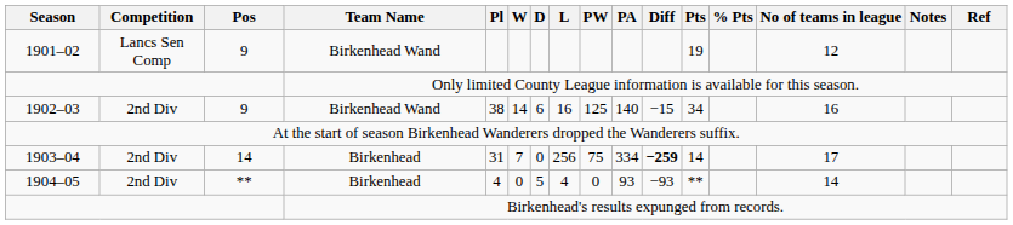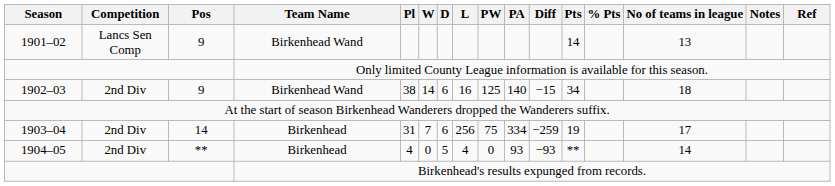 <table class="wikitable" style="text-align:center;">
 <tr>
 <th width=90 abbr="season">Season</th>
 <th width=100 abbr="Competition">Competition</th>
 <th width=75 abbr="Position">Pos</th>
 <th width=200 abbr="Club">Team Name</th>
 <th width 50 abbr="Pl">Pl</th>
 <th width 50 abbr="W">W</th>
 <th width 50 abbr="D">D</th>
 <th width 50 abbr="L">L</th>
 <th width 60 abbr="PF">PW</th>
 <th width 60 abbr="PA">PA</th>
 <th width 100 abbr="Diff">Diff</th>
 <th width 60 abbr="Pts">Pts</th>
 <th width 100 abbr="%">% Pts</th>
 <th width 100 abbr="No of Teams">No of teams in league</th>
 <th width=40 abbr="Notes">Notes</th>
 <th width=50 abbr="Ref">Ref</th>
 </tr>
 <tr>
 <td>1901–02</td>
 <td>Lancs Sen Comp</td>
 <td>9</td>
 <td>Birkenhead Wand</td>
 <td></td>
 <td></td>
 <td></td>
 <td></td>
 <td></td>
 <td></td>
 <td></td>
-<td>19</td>
+<td>14</td>
 <td></td>
-<td>12</td>
+<td>13</td>
 <td></td>
 <td></td>
 </tr>
 <tr>
 <td colspan=3 abbr="Comment"></td>
 <td colspan=13 abbr="Comment">Only limited County League information is available for this season.</td>
 </tr>
 <tr>
 <td>1902–03</td>
 <td>2nd Div</td>
 <td>9</td>
 <td>Birkenhead Wand</td>
 <td>38</td>
 <td>14</td>
 <td>6</td>
 <td>16</td>
 <td>125</td>
 <td>140</td>
 <td>−15</td>
 <td>34</td>
 <td></td>
-<td>16</td>
+<td>18</td>
 <td></td>
 <td></td>
 </tr>
 <tr>
 <td colspan=16 abbr="Comment">At the start of season Birkenhead Wanderers dropped the Wanderers suffix.</td>
 </tr>
 <tr>
 <td>1903–04</td>
 <td>2nd Div</td>
 <td>14</td>
 <td>Birkenhead</td>
 <td>31</td>
 <td>7</td>
-<td>0</td>
+<td>6</td>
 <td>256</td>
 <td>75</td>
 <td>334</td>
-<td><strong>−259</strong></td>
-<td>14</td>
+<td>−259</td>
+<td>19</td>
 <td></td>
 <td>17</td>
 <td></td>
 <td></td>
 </tr>
 <tr>
 <td>1904–05</td>
 <td>2nd Div</td>
 <td>**</td>
 <td>Birkenhead</td>
 <td>4</td>
 <td>0</td>
 <td>5</td>
 <td>4</td>
 <td>0</td>
 <td>93</td>
 <td>−93</td>
 <td>**</td>
 <td></td>
 <td>14</td>
 <td></td>
 <td></td>
 </tr>
 <tr>
 <td colspan=3 abbr="Comment"></td>
 <td colspan=13 abbr="Comment">Birkenhead's results expunged from records.</td>
 </tr>
 </table>
